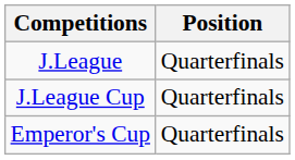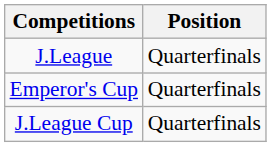 <table class="wikitable" style="text-align:center;">
 <tr>
 <th>Competitions</th>
 <th>Position</th>
 </tr>
 <tr>
 <td><a href='#'>J.League</a></td>
 <td>Quarterfinals</td>
 </tr>
 <tr>
+<td><a href='#'>Emperor's Cup</a></td>
+<td>Quarterfinals</td>
+</tr>
+<tr>
 <td><a href='#'>J.League Cup</a></td>
 <td>Quarterfinals</td>
 </tr>
-<tr>
-<td><a href='#'>Emperor's Cup</a></td>
-<td>Quarterfinals</td>
-</tr>
 </table>
